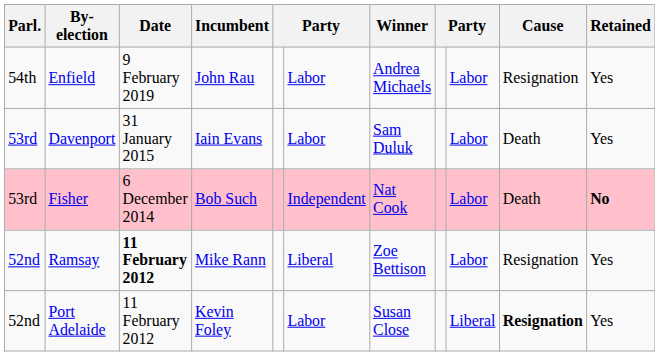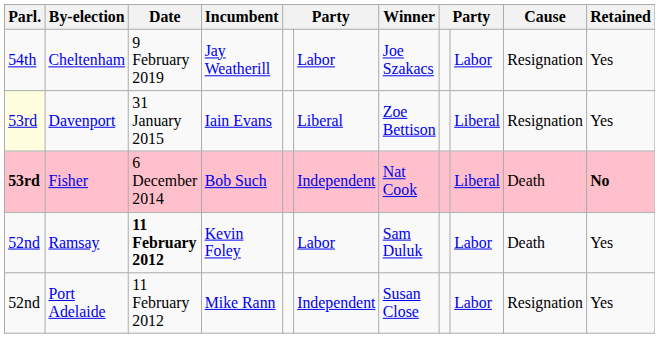 <table class="wikitable">
 <tr>
 <th>Parl.</th>
 <th>By-election</th>
 <th>Date</th>
 <th>Incumbent</th>
 <th colspan=2>Party</th>
 <th>Winner</th>
 <th colspan=2>Party</th>
 <th>Cause</th>
 <th>Retained</th>
 </tr>
 <tr>
-<td>54th</td>
-<td><a href='#'>Enfield</a></td>
+<td><a href='#'>54th</a></td>
+<td><a href='#'>Cheltenham</a></td>
 <td>9 February 2019</td>
-<td><a href='#'>John Rau</a></td>
+<td><a href='#'>Jay Weatherill</a></td>
 <td> </td>
 <td><a href='#'>Labor</a></td>
-<td><a href='#'>Andrea Michaels</a></td>
+<td><a href='#'>Joe Szakacs</a></td>
 <td> </td>
 <td><a href='#'>Labor</a></td>
 <td>Resignation</td>
 <td>Yes</td>
 </tr>
 <tr>
-<td><a href='#'>53rd</a></td>
+<td style="background: lightyellow;"><a href='#'>53rd</a></td>
 <td><a href='#'>Davenport</a></td>
 <td>31 January 2015</td>
 <td><a href='#'>Iain Evans</a></td>
+<td> </td>
+<td><a href='#'>Liberal</a></td>
+<td><a href='#'>Zoe Bettison</a></td>
+<td> </td>
+<td><a href='#'>Liberal</a></td>
+<td>Resignation</td>
+<td>Yes</td>
+</tr>
+<tr bgcolor=pink>
+<td><strong>53rd</strong></td>
+<td><a href='#'>Fisher</a></td>
+<td>6 December 2014</td>
+<td><a href='#'>Bob Such</a></td>
+<td> </td>
+<td><a href='#'>Independent</a></td>
+<td><a href='#'>Nat Cook</a></td>
+<td> </td>
+<td><a href='#'>Liberal</a></td>
+<td>Death</td>
+<td><strong>No</strong></td>
+</tr>
+<tr>
+<td><a href='#'>52nd</a></td>
+<td><a href='#'>Ramsay</a></td>
+<td><strong>11 February 2012</strong></td>
+<td><a href='#'>Kevin Foley</a></td>
 <td> </td>
 <td><a href='#'>Labor</a></td>
 <td><a href='#'>Sam Duluk</a></td>
 <td> </td>
 <td><a href='#'>Labor</a></td>
 <td>Death</td>
 <td>Yes</td>
 </tr>
-<tr bgcolor=pink>
-<td>53rd</td>
-<td><a href='#'>Fisher</a></td>
-<td>6 December 2014</td>
-<td><a href='#'>Bob Such</a></td>
+<tr>
+<td>52nd</td>
+<td><a href='#'>Port Adelaide</a></td>
+<td>11 February 2012</td>
+<td><a href='#'>Mike Rann</a></td>
 <td> </td>
 <td><a href='#'>Independent</a></td>
-<td><a href='#'>Nat Cook</a></td>
-<td> </td>
-<td><a href='#'>Labor</a></td>
-<td>Death</td>
-<td><strong>No</strong></td>
-</tr>
-<tr>
-<td><a href='#'>52nd</a></td>
-<td><a href='#'>Ramsay</a></td>
-<td><strong>11 February 2012</strong></td>
-<td><a href='#'>Mike Rann</a></td>
-<td> </td>
-<td><a href='#'>Liberal</a></td>
-<td><a href='#'>Zoe Bettison</a></td>
+<td><a href='#'>Susan Close</a></td>
 <td> </td>
 <td><a href='#'>Labor</a></td>
 <td>Resignation</td>
 <td>Yes</td>
 </tr>
-<tr>
-<td>52nd</td>
-<td><a href='#'>Port Adelaide</a></td>
-<td>11 February 2012</td>
-<td><a href='#'>Kevin Foley</a></td>
-<td> </td>
-<td><a href='#'>Labor</a></td>
-<td><a href='#'>Susan Close</a></td>
-<td> </td>
-<td><a href='#'>Liberal</a></td>
-<td><strong>Resignation</strong></td>
-<td>Yes</td>
-</tr>
 </table>
